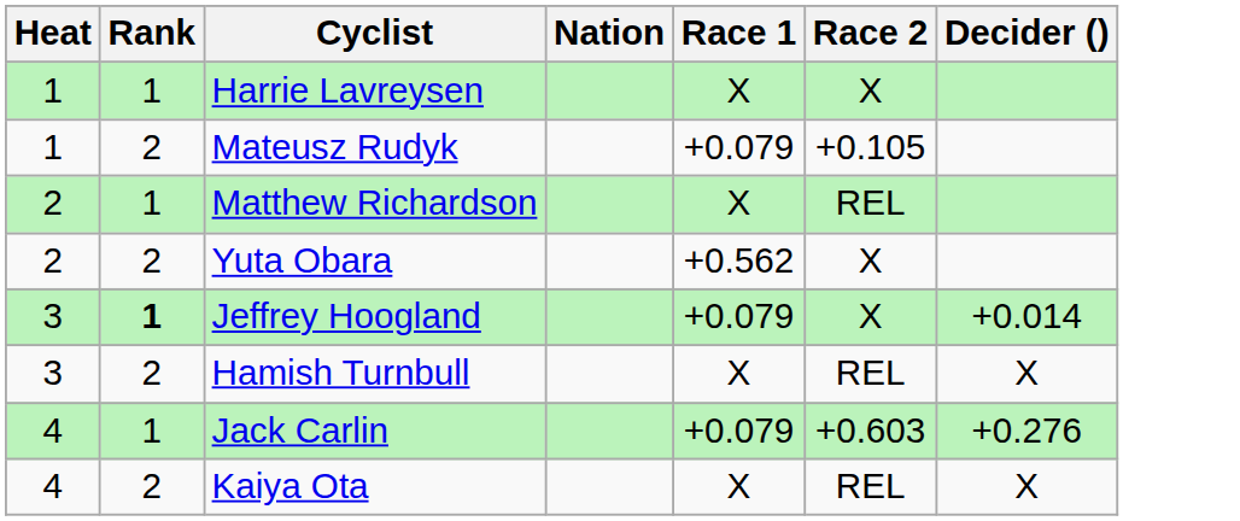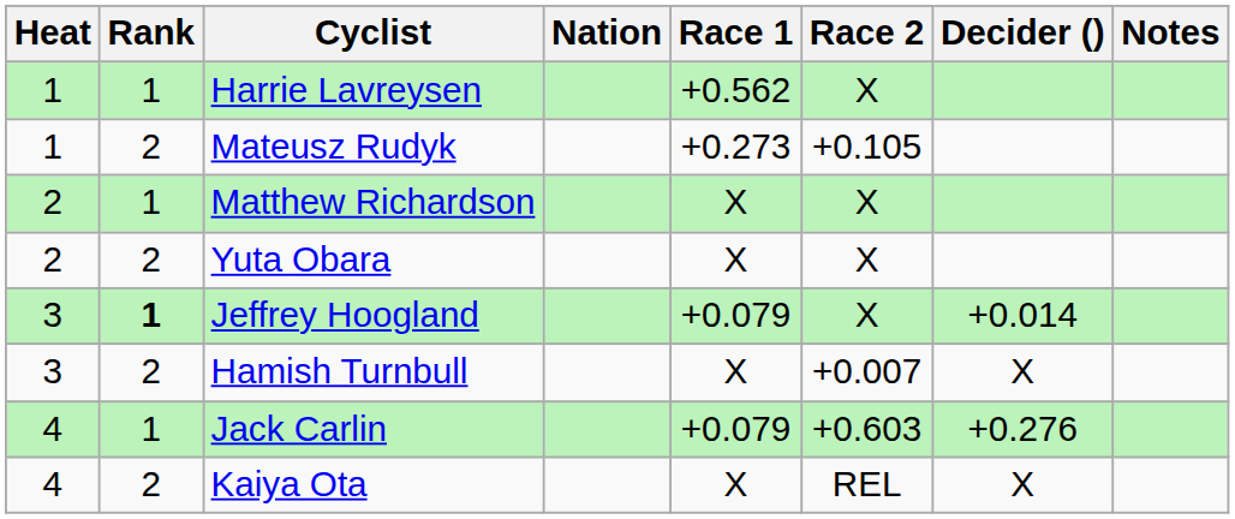 <table class="wikitable sortable" style="text-align:center">
 <tr>
 <th>Heat</th>
 <th>Rank</th>
 <th>Cyclist</th>
 <th>Nation</th>
 <th>Race 1</th>
 <th>Race 2</th>
 <th>Decider ()</th>
+<th>Notes</th>
 </tr>
 <tr bgcolor=bbf3bb>
 <td>1</td>
 <td>1</td>
 <td align=left><a href='#'>Harrie Lavreysen</a></td>
 <td align=left></td>
+<td>+0.562</td>
 <td>X</td>
-<td>X</td>
+<td></td>
 <td></td>
 </tr>
 <tr>
 <td>1</td>
 <td>2</td>
 <td align=left><a href='#'>Mateusz Rudyk</a></td>
 <td align=left></td>
-<td>+0.079</td>
+<td>+0.273</td>
 <td>+0.105</td>
+<td></td>
 <td></td>
 </tr>
 <tr bgcolor=bbf3bb>
 <td>2</td>
 <td>1</td>
 <td align=left><a href='#'>Matthew Richardson</a></td>
 <td align=left></td>
 <td>X</td>
-<td>REL</td>
+<td>X</td>
+<td></td>
 <td></td>
 </tr>
 <tr>
 <td>2</td>
 <td>2</td>
 <td align=left><a href='#'>Yuta Obara</a></td>
 <td align=left></td>
-<td>+0.562</td>
 <td>X</td>
+<td>X</td>
+<td></td>
 <td></td>
 </tr>
 <tr bgcolor=bbf3bb>
 <td>3</td>
 <td><strong>1</strong></td>
 <td align=left><a href='#'>Jeffrey Hoogland</a></td>
 <td align=left></td>
 <td>+0.079</td>
 <td>X</td>
 <td>+0.014</td>
+<td></td>
 </tr>
 <tr>
 <td>3</td>
 <td>2</td>
 <td align=left><a href='#'>Hamish Turnbull</a></td>
 <td align=left></td>
 <td>X</td>
-<td>REL</td>
+<td>+0.007</td>
 <td>X</td>
+<td></td>
 </tr>
 <tr bgcolor=bbf3bb>
 <td>4</td>
 <td>1</td>
 <td align=left><a href='#'>Jack Carlin</a></td>
 <td align=left></td>
 <td>+0.079</td>
 <td>+0.603</td>
 <td>+0.276</td>
+<td></td>
 </tr>
 <tr>
 <td>4</td>
 <td>2</td>
 <td align=left><a href='#'>Kaiya Ota</a></td>
 <td align=left></td>
 <td>X</td>
 <td>REL</td>
 <td>X</td>
+<td></td>
 </tr>
 </table>
